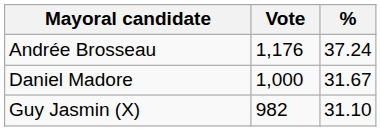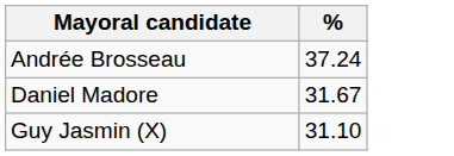 <table class="wikitable">
 <tr>
 <th bgcolor="#DDDDFF" width="200px">Mayoral candidate</th>
-<th bgcolor="#DDDDFF" width="50px">Vote</th>
 <th bgcolor="#DDDDFF" width="30px">%</th>
 </tr>
 <tr>
 <td>Andrée Brosseau</td>
-<td>1,176</td>
 <td>37.24</td>
 </tr>
 <tr>
 <td>Daniel Madore</td>
-<td>1,000</td>
 <td>31.67</td>
 </tr>
 <tr>
 <td>Guy Jasmin (X)</td>
-<td>982</td>
 <td>31.10</td>
 </tr>
 </table>
